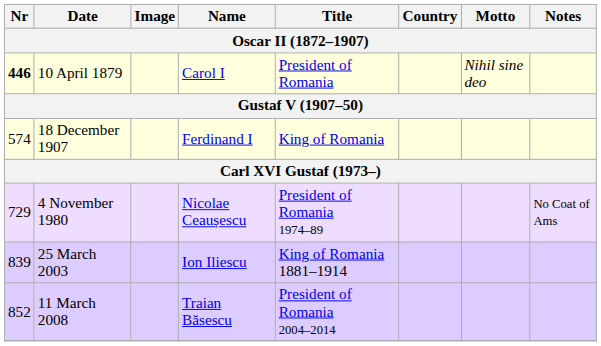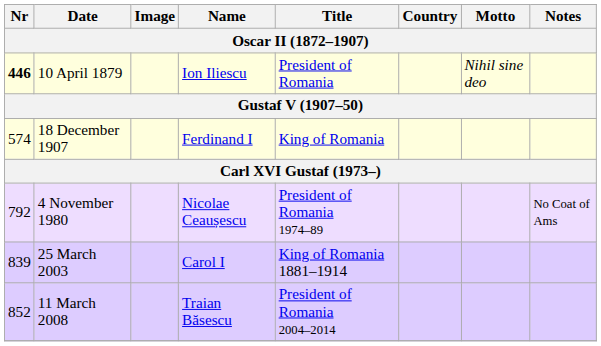 <table class="wikitable" width=100%>
 <tr>
 <th>Nr</th>
 <th>Date</th>
 <th>Image</th>
 <th>Name</th>
 <th>Title</th>
 <th>Country</th>
 <th>Motto</th>
 <th>Notes</th>
 </tr>
 <tr>
 <th colspan=8>Oscar II (1872–1907)</th>
 </tr>
 <tr bgcolor="#FFFFDD">
 <td><strong>446</strong></td>
 <td>10 April 1879</td>
 <td></td>
-<td><a href='#'>Carol I</a></td>
+<td><a href='#'>Ion Iliescu</a></td>
 <td><a href='#'>President of Romania</a></td>
 <td></td>
 <td><em>Nihil sine deo</em></td>
 <td></td>
 </tr>
 <tr>
 <th colspan=8>Gustaf V (1907–50)</th>
 </tr>
 <tr bgcolor="#FFFFDD">
 <td>574</td>
 <td>18 December 1907</td>
 <td></td>
 <td><a href='#'>Ferdinand I</a></td>
 <td><a href='#'>King of Romania</a></td>
 <td></td>
 <td></td>
 <td></td>
 </tr>
 <tr>
 <th colspan=8>Carl XVI Gustaf (1973–)</th>
 </tr>
 <tr bgcolor="#EEDDFF">
-<td>729</td>
+<td>792</td>
 <td>4 November 1980</td>
 <td></td>
 <td><a href='#'>Nicolae Ceaușescu</a></td>
 <td><a href='#'>President of Romania</a><br><small>1974–89</small></td>
 <td></td>
 <td></td>
 <td><small>No Coat of Ams</small></td>
 </tr>
 <tr bgcolor="#DDCCFF">
 <td>839</td>
 <td>25 March 2003</td>
 <td></td>
-<td><a href='#'>Ion Iliescu</a></td>
+<td><a href='#'>Carol I</a></td>
 <td><a href='#'>King of Romania</a> 1881–1914</td>
 <td></td>
 <td></td>
 <td></td>
 </tr>
 <tr bgcolor="#DDCCFF">
 <td>852</td>
 <td>11 March 2008</td>
 <td></td>
 <td><a href='#'>Traian Băsescu</a></td>
 <td><a href='#'>President of Romania</a><br><small>2004–2014</small></td>
 <td></td>
 <td></td>
 <td></td>
 </tr>
 <tr>
 </tr>
 </table>
